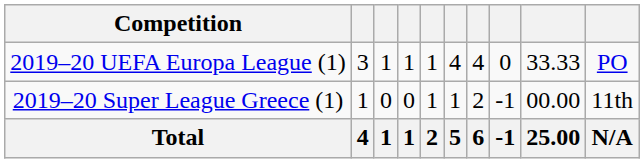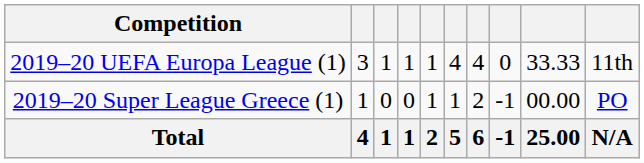 <table class="wikitable" style="text-align:center">
 <tr>
 <th>Competition</th>
 <th></th>
 <th></th>
 <th></th>
 <th></th>
 <th></th>
 <th></th>
 <th></th>
 <th></th>
 <th></th>
 </tr>
 <tr>
 <td><a href='#'>2019–20 UEFA Europa League</a> (1)</td>
 <td>3</td>
 <td>1</td>
 <td>1</td>
 <td>1</td>
 <td>4</td>
 <td>4</td>
 <td>0</td>
 <td>33.33</td>
-<td><a href='#'>PO</a></td>
+<td>11th</td>
 </tr>
 <tr>
 <td><a href='#'>2019–20 Super League Greece</a> (1)</td>
 <td>1</td>
 <td>0</td>
 <td>0</td>
 <td>1</td>
 <td>1</td>
 <td>2</td>
 <td>-1</td>
 <td>00.00</td>
-<td>11th</td>
+<td><a href='#'>PO</a></td>
 </tr>
 <tr>
 <th>Total</th>
 <th>4</th>
 <th>1</th>
 <th>1</th>
 <th>2</th>
 <th>5</th>
 <th>6</th>
 <th>-1</th>
 <th>25.00</th>
 <th>N/A</th>
 </tr>
 </table>
